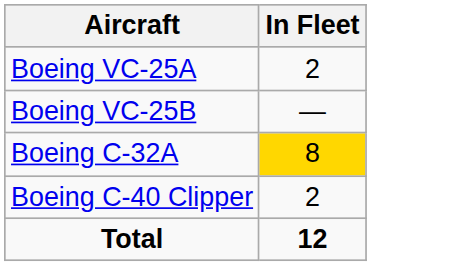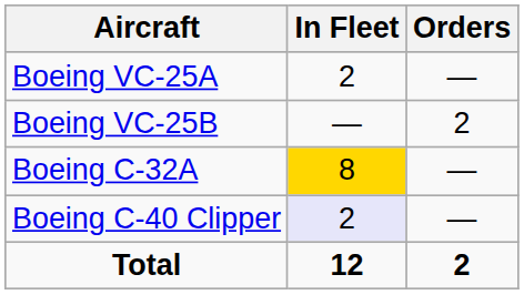 <table class="wikitable" style="border-collapse:collapse">
 <tr>
 <th>Aircraft</th>
 <th>In Fleet</th>
+<th>Orders</th>
 </tr>
 <tr>
 <td><a href='#'>Boeing VC-25A</a></td>
 <td align=center>2</td>
+<td align=center>—</td>
 </tr>
 <tr>
 <td><a href='#'>Boeing VC-25B</a></td>
 <td align=center>—</td>
+<td align=center>2</td>
 </tr>
 <tr>
 <td><a href='#'>Boeing C-32A</a></td>
 <td align=center style="background: gold;">8</td>
+<td align=center>—</td>
 </tr>
 <tr>
 <td><a href='#'>Boeing C-40 Clipper</a></td>
-<td align=center>2</td>
+<td align=center style="background: lavender;">2</td>
+<td align=center>—</td>
 </tr>
 <tr>
 <td align=center><strong>Total</strong></td>
 <td align=center><strong>12</strong></td>
+<td align=center><strong>2</strong></td>
 </tr>
 </table>
